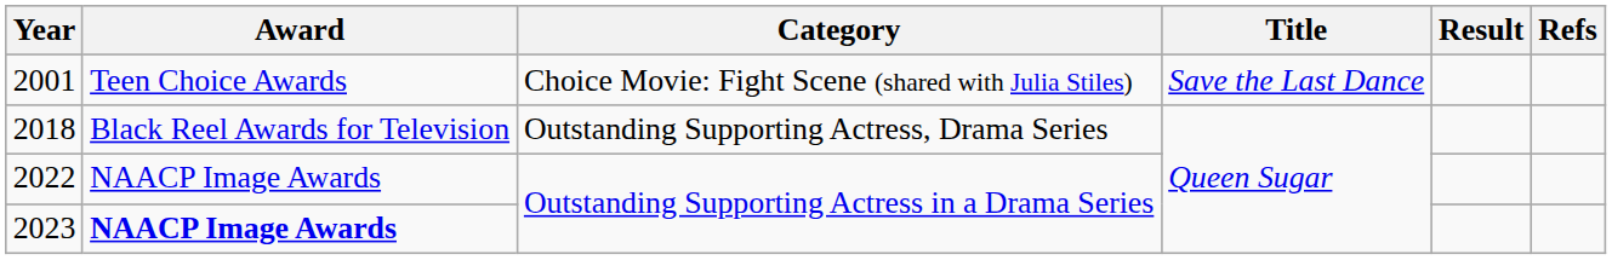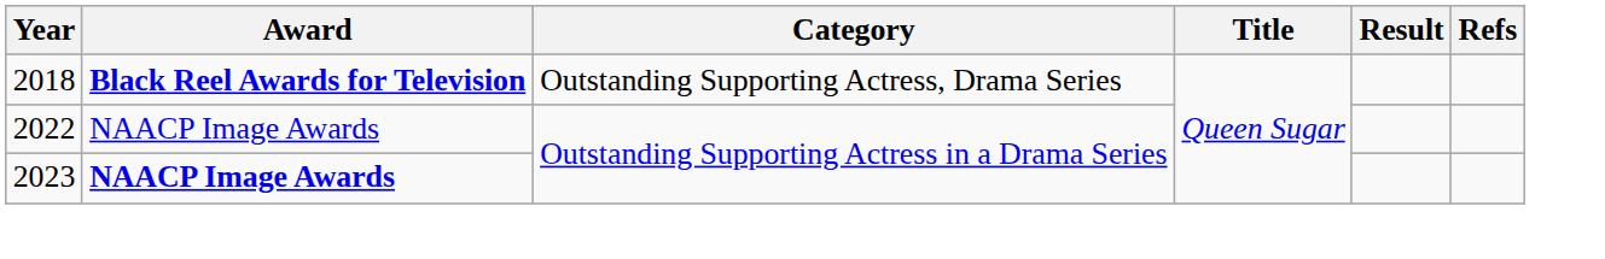 <table class="wikitable">
 <tr>
 <th>Year</th>
 <th>Award</th>
 <th>Category</th>
 <th>Title</th>
 <th>Result</th>
 <th>Refs</th>
 </tr>
 <tr>
-<td>2001</td>
-<td><a href='#'>Teen Choice Awards</a></td>
-<td>Choice Movie: Fight Scene <small>(shared with <a href='#'>Julia Stiles</a>)</small></td>
-<td><em><a href='#'>Save the Last Dance</a></em></td>
-<td></td>
-<td></td>
-</tr>
-<tr>
 <td>2018</td>
-<td><a href='#'>Black Reel Awards for Television</a></td>
+<td><strong><a href='#'>Black Reel Awards for Television</a></strong></td>
 <td>Outstanding Supporting Actress, Drama Series</td>
 <td rowspan="3"><em><a href='#'>Queen Sugar</a></em></td>
 <td></td>
 <td></td>
 </tr>
 <tr>
 <td>2022</td>
 <td><a href='#'>NAACP Image Awards</a></td>
 <td rowspan="2"><a href='#'>Outstanding Supporting Actress in a Drama Series</a></td>
 <td></td>
 <td></td>
 </tr>
 <tr>
 <td>2023</td>
 <td><strong><a href='#'>NAACP Image Awards</a></strong></td>
 <td></td>
 <td></td>
 </tr>
 </table>
